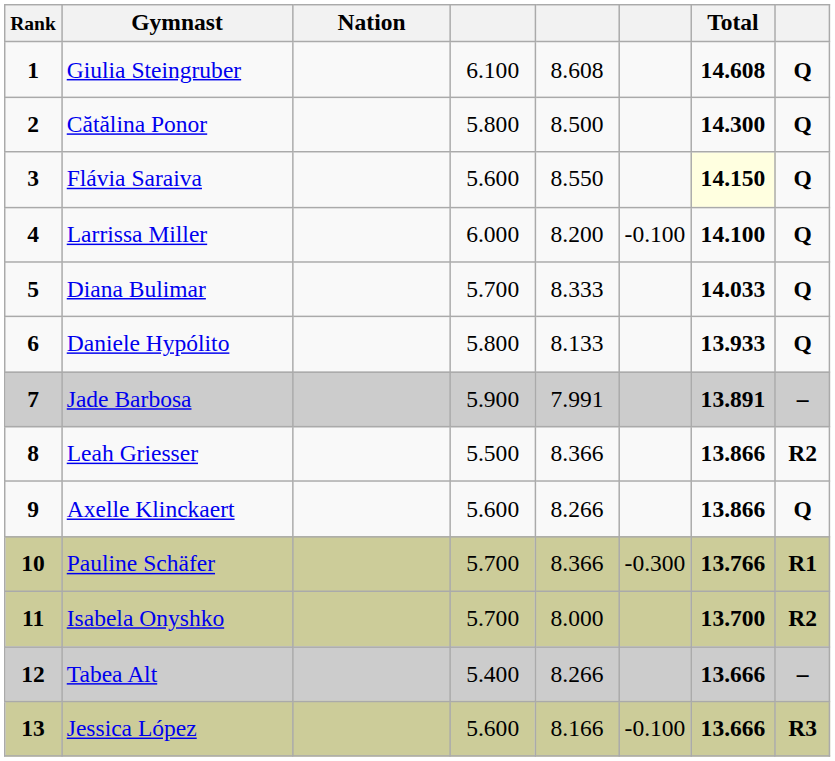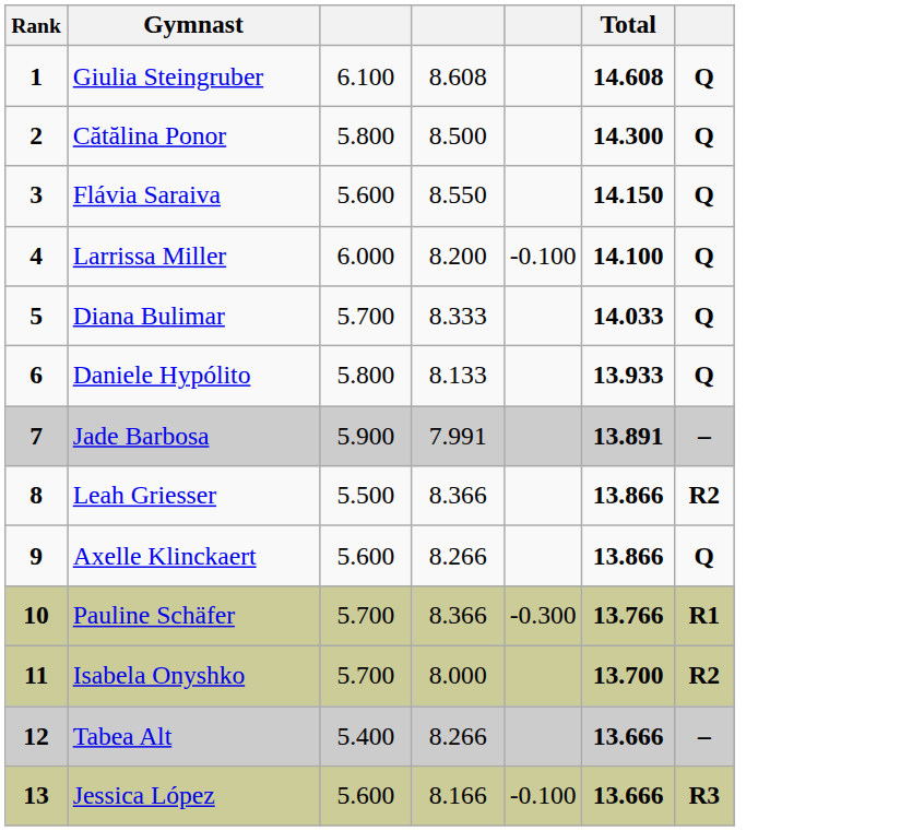 <table class="wikitable sortable" style="text-align:center;">
 <tr>
 <th scope="col" style="width:15px;"><small>Rank</small></th>
 <th scope="col" style="width:150px;">Gymnast</th>
-<th scope="col" style="width:100px;">Nation</th>
 <th scope="col" style="width:50px;"><small></small></th>
 <th scope="col" style="width:50px;"><small></small></th>
 <th scope="col" style="width:20px;"><small></small></th>
 <th scope="col" style="width:50px;">Total</th>
 <th scope="col" style="width:30px;"><small></small></th>
 </tr>
 <tr>
 <td scope="row" style="text-align:center"><strong>1</strong></td>
 <td style="height:30px; text-align:left;"><a href='#'>Giulia Steingruber</a></td>
-<td style="text-align:left;"></td>
 <td>6.100</td>
 <td>8.608</td>
 <td></td>
 <td><strong>14.608</strong></td>
 <td><strong>Q</strong></td>
 </tr>
 <tr>
 <td scope="row" style="text-align:center"><strong>2</strong></td>
 <td style="height:30px; text-align:left;"><a href='#'>Cătălina Ponor</a></td>
-<td style="text-align:left;"></td>
 <td>5.800</td>
 <td>8.500</td>
 <td></td>
 <td><strong>14.300</strong></td>
 <td><strong>Q</strong></td>
 </tr>
 <tr>
 <td scope="row" style="text-align:center"><strong>3</strong></td>
 <td style="height:30px; text-align:left;"><a href='#'>Flávia Saraiva</a></td>
-<td style="text-align:left;"></td>
 <td>5.600</td>
 <td>8.550</td>
 <td></td>
-<td style="background: lightyellow;"><strong>14.150</strong></td>
+<td><strong>14.150</strong></td>
 <td><strong>Q</strong></td>
 </tr>
 <tr>
 <td scope="row" style="text-align:center"><strong>4</strong></td>
 <td style="height:30px; text-align:left;"><a href='#'>Larrissa Miller</a></td>
-<td style="text-align:left;"></td>
 <td>6.000</td>
 <td>8.200</td>
 <td>-0.100</td>
 <td><strong>14.100</strong></td>
 <td><strong>Q</strong></td>
 </tr>
 <tr>
 <td scope="row" style="text-align:center"><strong>5</strong></td>
 <td style="height:30px; text-align:left;"><a href='#'>Diana Bulimar</a></td>
-<td style="text-align:left;"></td>
 <td>5.700</td>
 <td>8.333</td>
 <td></td>
 <td><strong>14.033</strong></td>
 <td><strong>Q</strong></td>
 </tr>
 <tr>
 <td scope="row" style="text-align:center"><strong>6</strong></td>
 <td style="height:30px; text-align:left;"><a href='#'>Daniele Hypólito</a></td>
-<td style="text-align:left;"></td>
 <td>5.800</td>
 <td>8.133</td>
 <td></td>
 <td><strong>13.933</strong></td>
 <td><strong>Q</strong></td>
 </tr>
 <tr style="background:#cccccc;">
 <td scope="row" style="text-align:center"><strong>7</strong></td>
 <td style="height:30px; text-align:left;"><a href='#'>Jade Barbosa</a></td>
-<td style="text-align:left;"></td>
 <td>5.900</td>
 <td>7.991</td>
 <td></td>
 <td><strong>13.891</strong></td>
 <td><strong>–</strong></td>
 </tr>
 <tr>
 <td scope="row" style="text-align:center"><strong>8</strong></td>
 <td style="height:30px; text-align:left;"><a href='#'>Leah Griesser</a></td>
-<td style="text-align:left;"></td>
 <td>5.500</td>
 <td>8.366</td>
 <td></td>
 <td><strong>13.866</strong></td>
 <td><strong>R2</strong></td>
 </tr>
 <tr>
 <td scope="row" style="text-align:center"><strong>9</strong></td>
 <td style="height:30px; text-align:left;"><a href='#'>Axelle Klinckaert</a></td>
-<td style="text-align:left;"></td>
 <td>5.600</td>
 <td>8.266</td>
 <td></td>
 <td><strong>13.866</strong></td>
 <td><strong>Q</strong></td>
 </tr>
 <tr style="background:#cccc99;">
 <td scope="row" style="text-align:center"><strong>10</strong></td>
 <td style="height:30px; text-align:left;"><a href='#'>Pauline Schäfer</a></td>
-<td style="text-align:left;"></td>
 <td>5.700</td>
 <td>8.366</td>
 <td>-0.300</td>
 <td><strong>13.766</strong></td>
 <td><strong>R1</strong></td>
 </tr>
 <tr style="background:#cccc99;">
 <td scope="row" style="text-align:center"><strong>11</strong></td>
 <td style="height:30px; text-align:left;"><a href='#'>Isabela Onyshko</a></td>
-<td style="text-align:left;"></td>
 <td>5.700</td>
 <td>8.000</td>
 <td></td>
 <td><strong>13.700</strong></td>
 <td><strong>R2</strong></td>
 </tr>
 <tr style="background:#cccccc;">
 <td scope="row" style="text-align:center"><strong>12</strong></td>
 <td style="height:30px; text-align:left;"><a href='#'>Tabea Alt</a></td>
-<td style="text-align:left;"></td>
 <td>5.400</td>
 <td>8.266</td>
 <td></td>
 <td><strong>13.666</strong></td>
 <td><strong>–</strong></td>
 </tr>
 <tr style="background:#cccc99;">
 <td scope="row" style="text-align:center"><strong>13</strong></td>
 <td style="height:30px; text-align:left;"><a href='#'>Jessica López</a></td>
-<td style="text-align:left;"></td>
 <td>5.600</td>
 <td>8.166</td>
 <td>-0.100</td>
 <td><strong>13.666</strong></td>
 <td><strong>R3</strong></td>
 </tr>
 </table>
